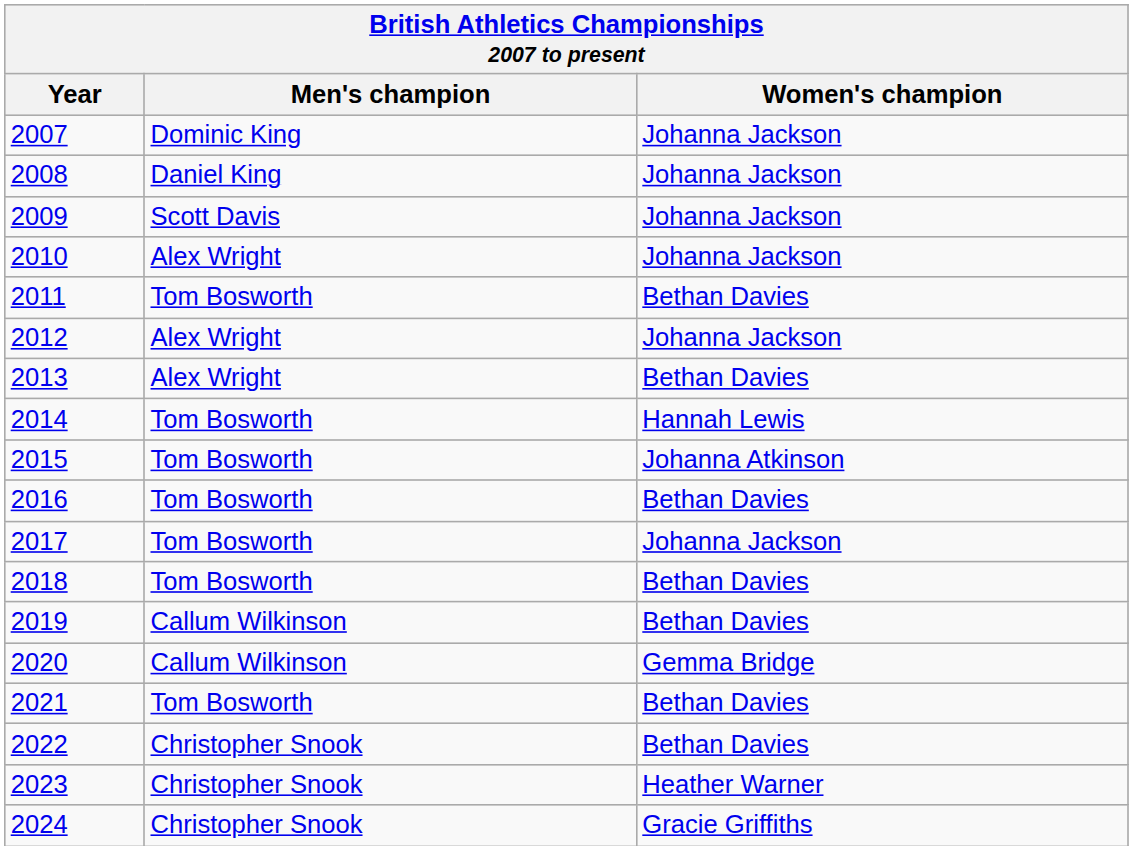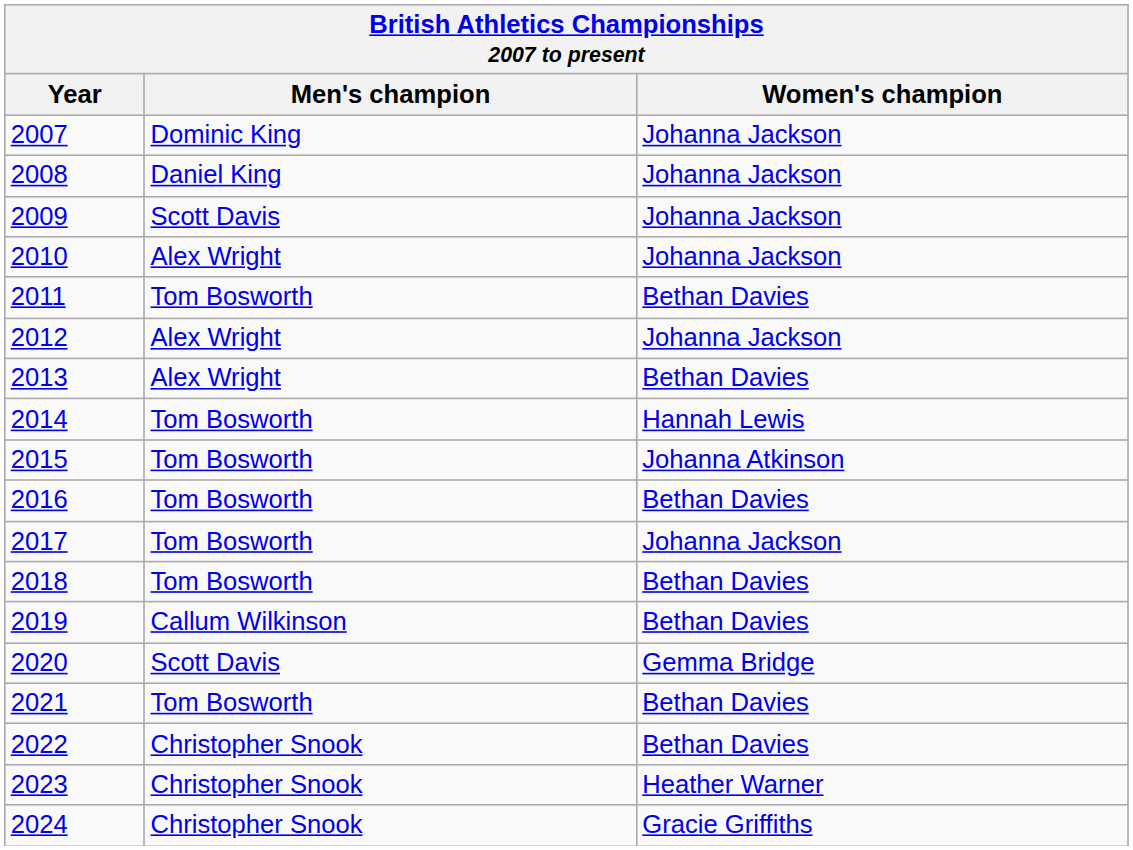 <table class="wikitable">
 <tr>
 <th colspan="3"><a href='#'>British Athletics Championships</a><br><em><small>2007 to present</small></em></th>
 </tr>
 <tr>
 <th width=80>Year</th>
 <th width=300>Men's champion</th>
 <th width=300>Women's champion</th>
 </tr>
 <tr>
 <td><a href='#'>2007</a></td>
 <td><a href='#'>Dominic King</a></td>
 <td><a href='#'>Johanna Jackson</a></td>
 </tr>
 <tr>
 <td><a href='#'>2008</a></td>
 <td><a href='#'>Daniel King</a></td>
 <td><a href='#'>Johanna Jackson</a></td>
 </tr>
 <tr>
 <td><a href='#'>2009</a></td>
 <td><a href='#'>Scott Davis</a></td>
 <td><a href='#'>Johanna Jackson</a></td>
 </tr>
 <tr>
 <td><a href='#'>2010</a></td>
 <td><a href='#'>Alex Wright</a></td>
 <td><a href='#'>Johanna Jackson</a></td>
 </tr>
 <tr>
 <td><a href='#'>2011</a></td>
 <td><a href='#'>Tom Bosworth</a></td>
 <td><a href='#'>Bethan Davies</a></td>
 </tr>
 <tr>
 <td><a href='#'>2012</a></td>
 <td><a href='#'>Alex Wright</a></td>
 <td><a href='#'>Johanna Jackson</a></td>
 </tr>
 <tr>
 <td><a href='#'>2013</a></td>
 <td><a href='#'>Alex Wright</a></td>
 <td><a href='#'>Bethan Davies</a></td>
 </tr>
 <tr>
 <td><a href='#'>2014</a></td>
 <td><a href='#'>Tom Bosworth</a></td>
 <td><a href='#'>Hannah Lewis</a></td>
 </tr>
 <tr>
 <td><a href='#'>2015</a></td>
 <td><a href='#'>Tom Bosworth</a></td>
 <td><a href='#'>Johanna Atkinson</a></td>
 </tr>
 <tr>
 <td><a href='#'>2016</a></td>
 <td><a href='#'>Tom Bosworth</a></td>
 <td><a href='#'>Bethan Davies</a></td>
 </tr>
 <tr>
 <td><a href='#'>2017</a></td>
 <td><a href='#'>Tom Bosworth</a></td>
 <td><a href='#'>Johanna Jackson</a></td>
 </tr>
 <tr>
 <td><a href='#'>2018</a></td>
 <td><a href='#'>Tom Bosworth</a></td>
 <td><a href='#'>Bethan Davies</a></td>
 </tr>
 <tr>
 <td><a href='#'>2019</a></td>
 <td><a href='#'>Callum Wilkinson</a></td>
 <td><a href='#'>Bethan Davies</a></td>
 </tr>
 <tr>
 <td><a href='#'>2020</a></td>
-<td><a href='#'>Callum Wilkinson</a></td>
+<td><a href='#'>Scott Davis</a></td>
 <td><a href='#'>Gemma Bridge</a></td>
 </tr>
 <tr>
 <td><a href='#'>2021</a></td>
 <td><a href='#'>Tom Bosworth</a></td>
 <td><a href='#'>Bethan Davies</a></td>
 </tr>
 <tr>
 <td><a href='#'>2022</a></td>
 <td><a href='#'>Christopher Snook</a></td>
 <td><a href='#'>Bethan Davies</a></td>
 </tr>
 <tr>
 <td><a href='#'>2023</a></td>
 <td><a href='#'>Christopher Snook</a></td>
 <td><a href='#'>Heather Warner</a></td>
 </tr>
 <tr>
 <td><a href='#'>2024</a></td>
 <td><a href='#'>Christopher Snook</a></td>
 <td><a href='#'>Gracie Griffiths</a></td>
 </tr>
 </table>
